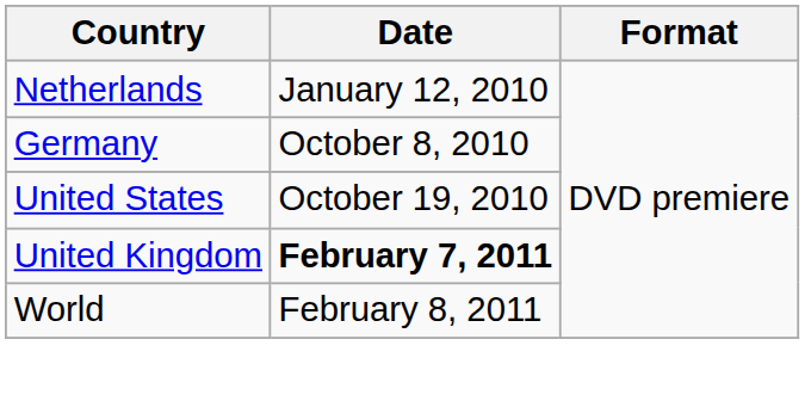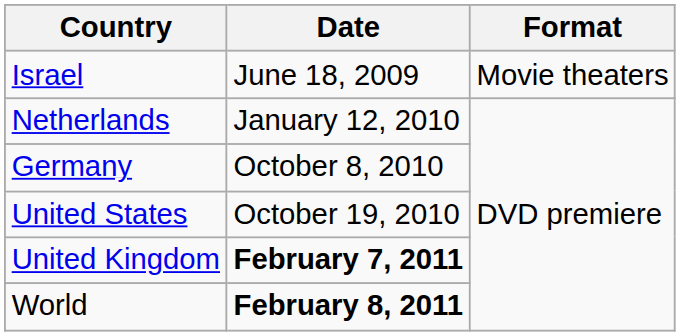 <table class="wikitable">
 <tr>
 <th>Country</th>
 <th>Date</th>
 <th>Format</th>
+</tr>
+<tr>
+<td><a href='#'>Israel</a></td>
+<td>June 18, 2009</td>
+<td>Movie theaters</td>
 </tr>
 <tr>
 <td><a href='#'>Netherlands</a></td>
 <td>January 12, 2010</td>
 <td rowspan="5">DVD premiere</td>
 </tr>
 <tr>
 <td><a href='#'>Germany</a></td>
 <td>October 8, 2010</td>
 </tr>
 <tr>
 <td><a href='#'>United States</a></td>
 <td>October 19, 2010</td>
 </tr>
 <tr>
 <td><a href='#'>United Kingdom</a></td>
 <td><strong>February 7, 2011</strong></td>
 </tr>
 <tr>
 <td>World</td>
-<td>February 8, 2011</td>
+<td><strong>February 8, 2011</strong></td>
 </tr>
 </table>
